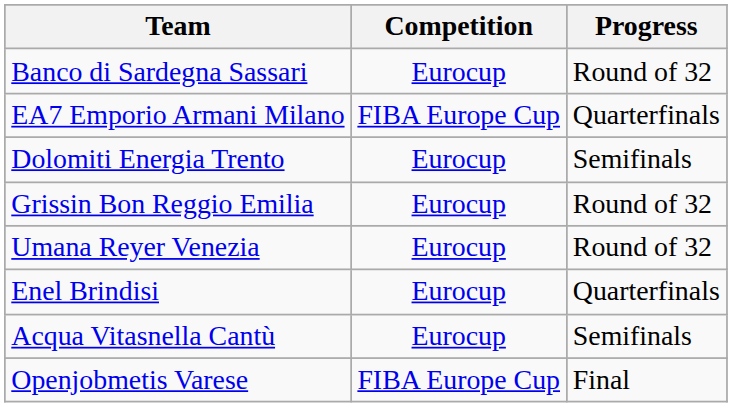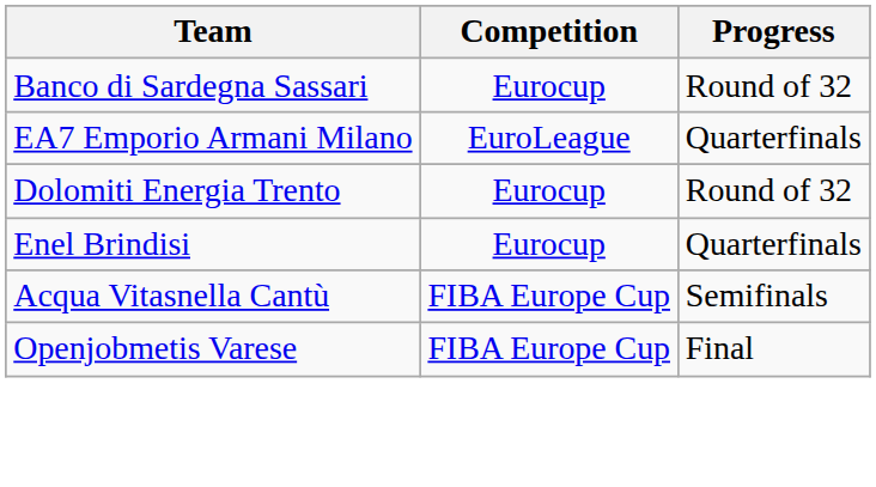 <table class="wikitable sortable">
 <tr>
 <th>Team</th>
 <th>Competition</th>
 <th>Progress</th>
 </tr>
 <tr>
 <td><a href='#'>Banco di Sardegna Sassari</a></td>
 <td align="center"><a href='#'>Eurocup</a></td>
 <td>Round of 32</td>
 </tr>
 <tr>
 <td><a href='#'>EA7 Emporio Armani Milano</a></td>
-<td align="center"><a href='#'>FIBA Europe Cup</a></td>
+<td align="center"><a href='#'>EuroLeague</a></td>
 <td>Quarterfinals</td>
 </tr>
 <tr>
 <td><a href='#'>Dolomiti Energia Trento</a></td>
-<td align="center"><a href='#'>Eurocup</a></td>
-<td>Semifinals</td>
-</tr>
-<tr>
-<td><a href='#'>Grissin Bon Reggio Emilia</a></td>
-<td align="center"><a href='#'>Eurocup</a></td>
-<td>Round of 32</td>
-</tr>
-<tr>
-<td><a href='#'>Umana Reyer Venezia</a></td>
 <td align="center"><a href='#'>Eurocup</a></td>
 <td>Round of 32</td>
 </tr>
 <tr>
 <td><a href='#'>Enel Brindisi</a></td>
 <td align="center"><a href='#'>Eurocup</a></td>
 <td>Quarterfinals</td>
 </tr>
 <tr>
 <td><a href='#'>Acqua Vitasnella Cantù</a></td>
-<td align="center"><a href='#'>Eurocup</a></td>
+<td align="center"><a href='#'>FIBA Europe Cup</a></td>
 <td>Semifinals</td>
 </tr>
 <tr>
 <td><a href='#'>Openjobmetis Varese</a></td>
 <td align="center"><a href='#'>FIBA Europe Cup</a></td>
 <td>Final</td>
 </tr>
 </table>
